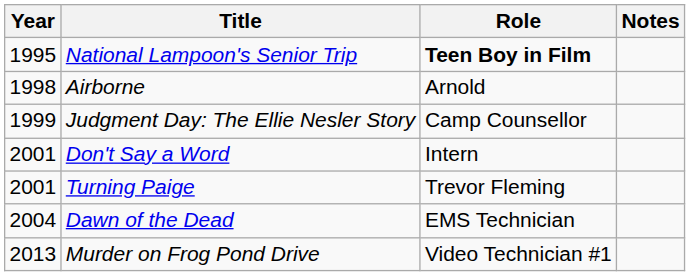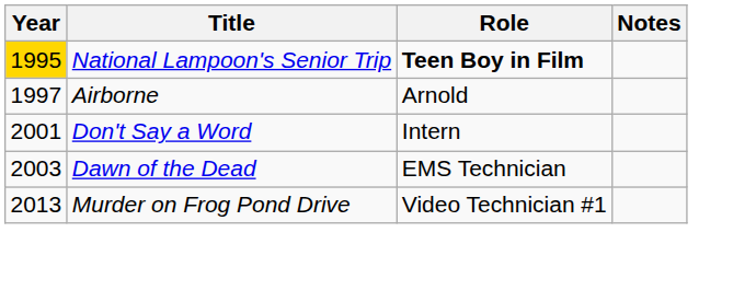 <table class="wikitable sortable">
 <tr>
 <th>Year</th>
 <th>Title</th>
 <th>Role</th>
 <th class="unsortable">Notes</th>
 </tr>
 <tr>
-<td>1995</td>
+<td style="background: gold;">1995</td>
 <td><em><a href='#'>National Lampoon's Senior Trip</a></em></td>
 <td><strong>Teen Boy in Film</strong></td>
 <td></td>
 </tr>
 <tr>
-<td>1998</td>
+<td>1997</td>
 <td><em>Airborne</em></td>
 <td>Arnold</td>
-<td></td>
-</tr>
-<tr>
-<td>1999</td>
-<td><em>Judgment Day: The Ellie Nesler Story</em></td>
-<td>Camp Counsellor</td>
 <td></td>
 </tr>
 <tr>
 <td>2001</td>
 <td><em><a href='#'>Don't Say a Word</a></em></td>
 <td>Intern</td>
 <td></td>
 </tr>
 <tr>
-<td>2001</td>
-<td><em><a href='#'>Turning Paige</a></em></td>
-<td>Trevor Fleming</td>
-<td></td>
-</tr>
-<tr>
-<td>2004</td>
+<td>2003</td>
 <td><a href='#'><em>Dawn of the Dead</em></a></td>
 <td>EMS Technician</td>
 <td></td>
 </tr>
 <tr>
 <td>2013</td>
 <td><em>Murder on Frog Pond Drive</em></td>
 <td>Video Technician #1</td>
 <td></td>
 </tr>
 </table>
